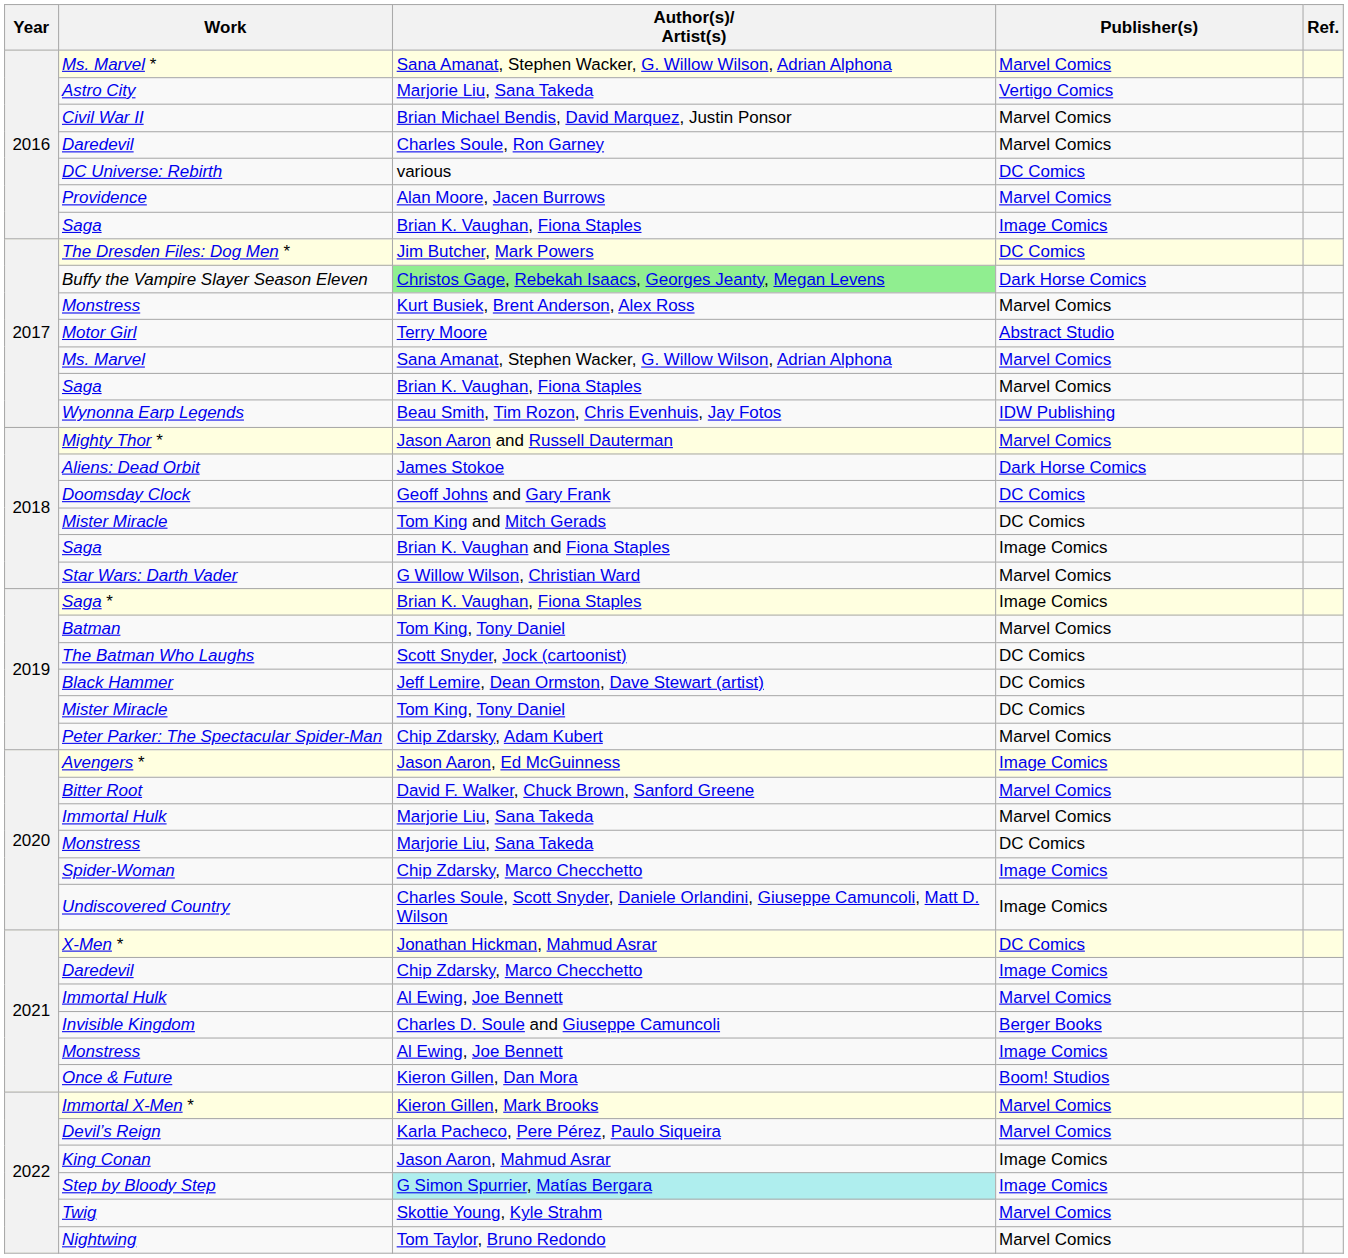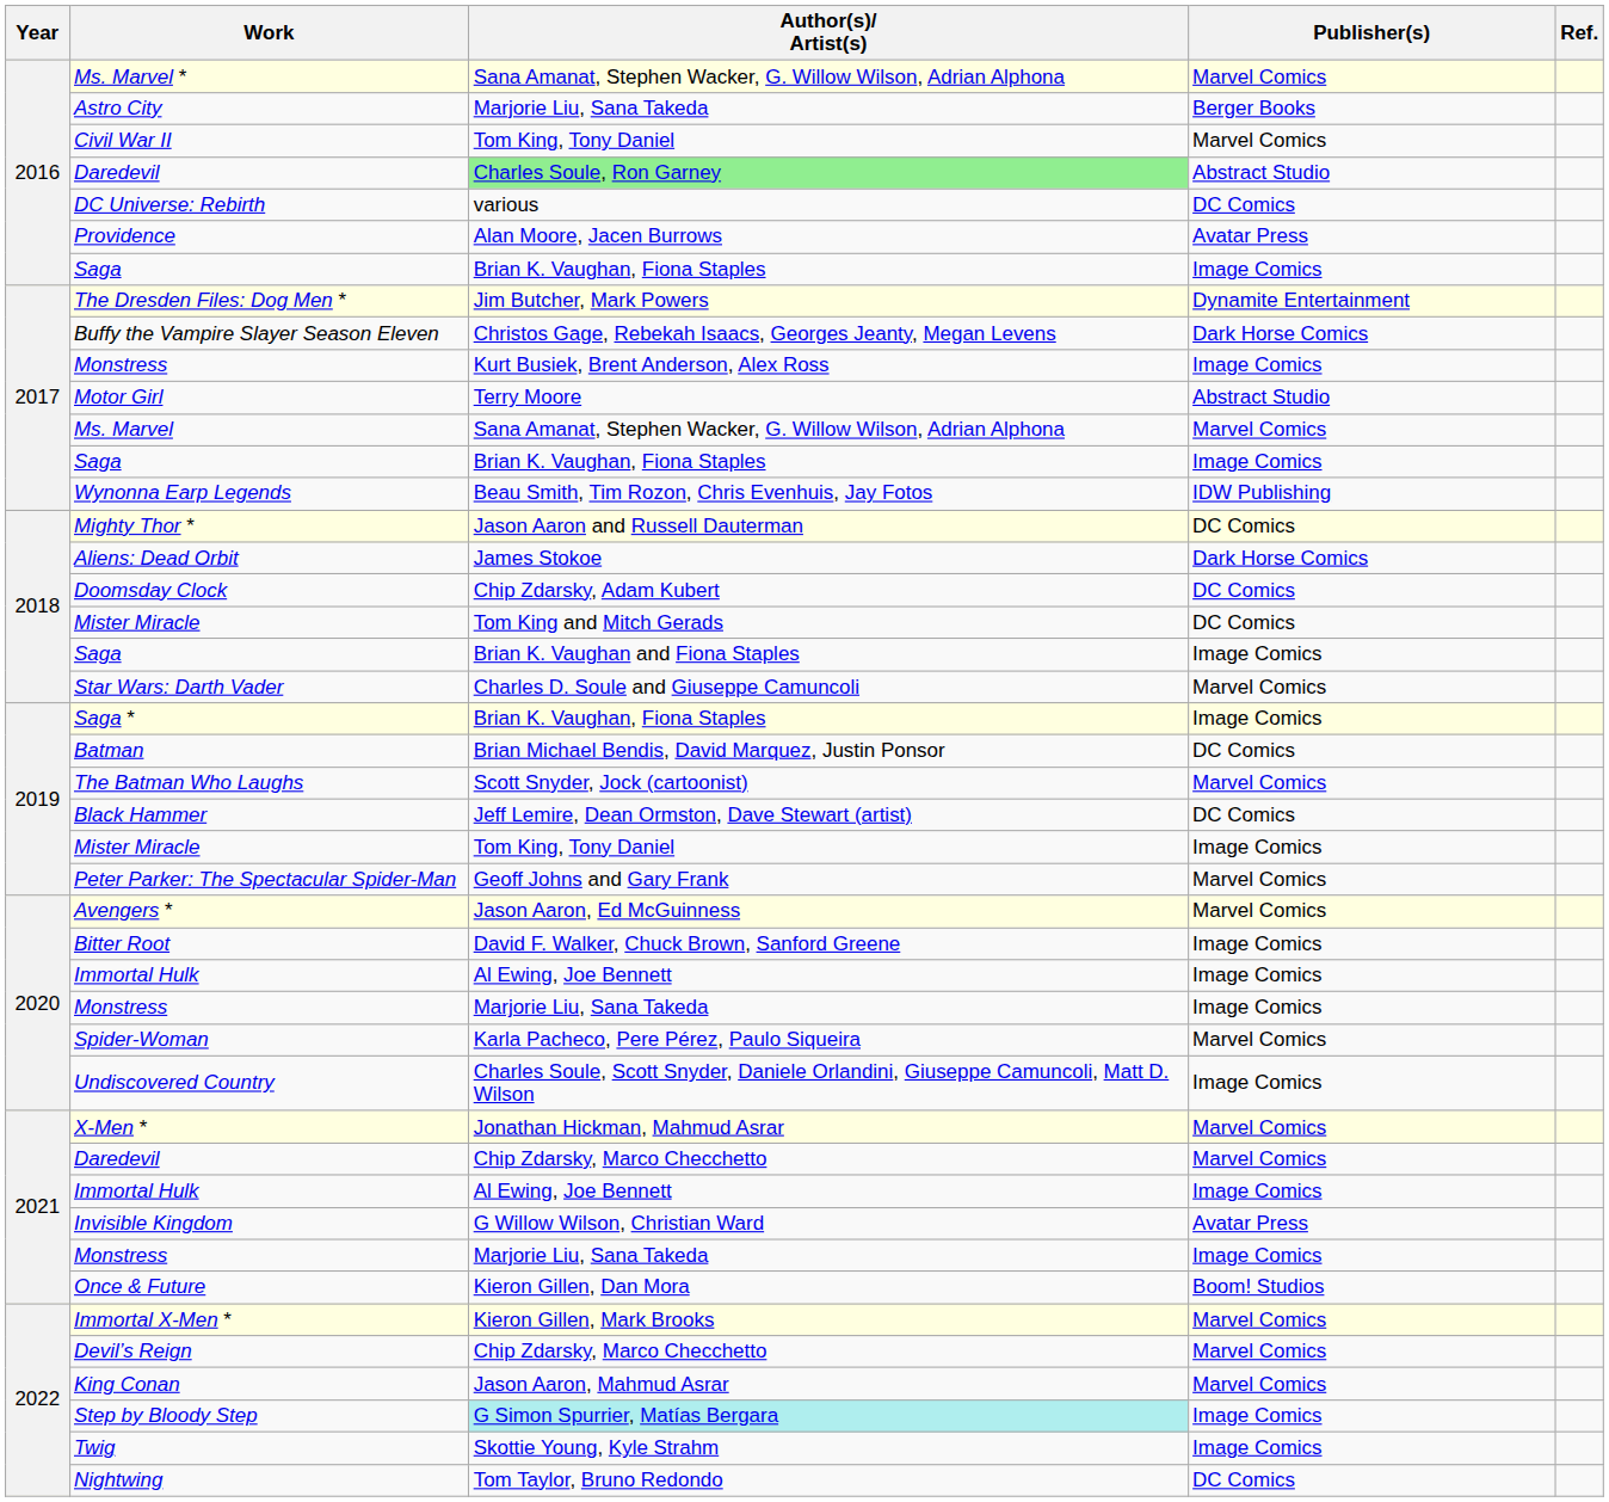 <table class="wikitable mw-collapsible" style="width:100%; margin:1em auto 1em auto;">
 <tr>
 <th style="width:4%;" scope="col">Year</th>
 <th style="width:25%;" scope="col">Work</th>
 <th style="width:45%;" scope="col" class="unsortable">Author(s)/<br>Artist(s)</th>
 <th style="width:23%;" scope="col" class="unsortable">Publisher(s)</th>
 <th style="width:3%;" scope="col" class="unsortable">Ref.</th>
 </tr>
 <tr style="background:lightyellow;">
 <th scope="row" rowspan="7" style="text-align:center; font-weight:normal;">2016</th>
 <td><em><a href='#'>Ms. Marvel</a></em> *</td>
 <td><a href='#'>Sana Amanat</a>, Stephen Wacker, <a href='#'>G. Willow Wilson</a>, <a href='#'>Adrian Alphona</a></td>
 <td><a href='#'>Marvel Comics</a></td>
 <td></td>
 </tr>
 <tr>
 <td><em><a href='#'>Astro City</a></em></td>
 <td><a href='#'>Marjorie Liu</a>, <a href='#'>Sana Takeda</a></td>
-<td><a href='#'>Vertigo Comics</a></td>
+<td><a href='#'>Berger Books</a></td>
 <td></td>
 </tr>
 <tr>
 <td><em><a href='#'>Civil War II</a></em></td>
-<td><a href='#'>Brian Michael Bendis</a>, <a href='#'>David Marquez</a>, Justin Ponsor</td>
+<td><a href='#'>Tom King</a>, <a href='#'>Tony Daniel</a></td>
 <td>Marvel Comics</td>
 <td></td>
 </tr>
 <tr>
 <td><em><a href='#'>Daredevil</a></em></td>
-<td><a href='#'>Charles Soule</a>, <a href='#'>Ron Garney</a></td>
-<td>Marvel Comics</td>
+<td style="background: lightgreen;"><a href='#'>Charles Soule</a>, <a href='#'>Ron Garney</a></td>
+<td><a href='#'>Abstract Studio</a></td>
 <td></td>
 </tr>
 <tr>
 <td><em><a href='#'>DC Universe: Rebirth</a></em></td>
 <td>various</td>
 <td><a href='#'>DC Comics</a></td>
 <td></td>
 </tr>
 <tr>
 <td><em><a href='#'>Providence</a></em></td>
 <td><a href='#'>Alan Moore</a>, <a href='#'>Jacen Burrows</a></td>
-<td><a href='#'>Marvel Comics</a></td>
+<td><a href='#'>Avatar Press</a></td>
 <td></td>
 </tr>
 <tr>
 <td><em><a href='#'>Saga</a></em></td>
 <td><a href='#'>Brian K. Vaughan</a>, <a href='#'>Fiona Staples</a></td>
 <td><a href='#'>Image Comics</a></td>
 <td></td>
 </tr>
 <tr style="background:lightyellow;">
 <th scope="row" rowspan="7" style="text-align:center; font-weight:normal;">2017</th>
 <td><em><a href='#'>The Dresden Files: Dog Men</a></em> *</td>
 <td><a href='#'>Jim Butcher</a>, <a href='#'>Mark Powers</a></td>
-<td><a href='#'>DC Comics</a></td>
+<td><a href='#'>Dynamite Entertainment</a></td>
 <td></td>
 </tr>
 <tr>
 <td><em>Buffy the Vampire Slayer Season Eleven</em></td>
-<td style="background: lightgreen;"><a href='#'>Christos Gage</a>, <a href='#'>Rebekah Isaacs</a>, <a href='#'>Georges Jeanty</a>, <a href='#'>Megan Levens</a></td>
+<td><a href='#'>Christos Gage</a>, <a href='#'>Rebekah Isaacs</a>, <a href='#'>Georges Jeanty</a>, <a href='#'>Megan Levens</a></td>
 <td><a href='#'>Dark Horse Comics</a></td>
 <td></td>
 </tr>
 <tr>
 <td><em><a href='#'>Monstress</a></em></td>
 <td><a href='#'>Kurt Busiek</a>, <a href='#'>Brent Anderson</a>, <a href='#'>Alex Ross</a></td>
-<td>Marvel Comics</td>
+<td><a href='#'>Image Comics</a></td>
 <td></td>
 </tr>
 <tr>
 <td><em><a href='#'>Motor Girl</a></em></td>
 <td><a href='#'>Terry Moore</a></td>
 <td><a href='#'>Abstract Studio</a></td>
 <td></td>
 </tr>
 <tr>
 <td><em><a href='#'>Ms. Marvel</a></em></td>
 <td><a href='#'>Sana Amanat</a>, Stephen Wacker, <a href='#'>G. Willow Wilson</a>, <a href='#'>Adrian Alphona</a></td>
 <td><a href='#'>Marvel Comics</a></td>
 <td></td>
 </tr>
 <tr>
 <td><em><a href='#'>Saga</a></em></td>
 <td><a href='#'>Brian K. Vaughan</a>, <a href='#'>Fiona Staples</a></td>
-<td>Marvel Comics</td>
+<td><a href='#'>Image Comics</a></td>
 <td></td>
 </tr>
 <tr>
 <td><em><a href='#'>Wynonna Earp Legends</a></em></td>
 <td><a href='#'>Beau Smith</a>, <a href='#'>Tim Rozon</a>, <a href='#'>Chris Evenhuis</a>, <a href='#'>Jay Fotos</a></td>
 <td><a href='#'>IDW Publishing</a></td>
 <td></td>
 </tr>
 <tr style="background:lightyellow;">
 <th scope="row" rowspan="6" style="text-align:center; font-weight:normal;">2018</th>
 <td><em><a href='#'>Mighty Thor</a></em> *</td>
 <td><a href='#'>Jason Aaron</a> and <a href='#'>Russell Dauterman</a></td>
-<td><a href='#'>Marvel Comics</a></td>
+<td>DC Comics</td>
 <td></td>
 </tr>
 <tr>
 <td><em><a href='#'>Aliens: Dead Orbit</a></em></td>
 <td><a href='#'>James Stokoe</a></td>
 <td><a href='#'>Dark Horse Comics</a></td>
 <td></td>
 </tr>
 <tr>
 <td><em><a href='#'>Doomsday Clock</a></em></td>
-<td><a href='#'>Geoff Johns</a> and <a href='#'>Gary Frank</a></td>
+<td><a href='#'>Chip Zdarsky</a>, <a href='#'>Adam Kubert</a></td>
 <td><a href='#'>DC Comics</a></td>
 <td></td>
 </tr>
 <tr>
 <td><em><a href='#'>Mister Miracle</a></em></td>
 <td><a href='#'>Tom King</a> and <a href='#'>Mitch Gerads</a></td>
 <td>DC Comics</td>
 <td></td>
 </tr>
 <tr>
 <td><em><a href='#'>Saga</a></em></td>
 <td><a href='#'>Brian K. Vaughan</a> and <a href='#'>Fiona Staples</a></td>
 <td>Image Comics</td>
 <td></td>
 </tr>
 <tr>
 <td><em><a href='#'>Star Wars: Darth Vader</a></em></td>
-<td><a href='#'>G Willow Wilson</a>, <a href='#'>Christian Ward</a></td>
+<td><a href='#'>Charles D. Soule</a> and <a href='#'>Giuseppe Camuncoli</a></td>
 <td>Marvel Comics</td>
 <td></td>
 </tr>
 <tr style="background:lightyellow;">
 <th rowspan="6" scope="row" style="text-align:center; font-weight:normal;">2019</th>
 <td><em><a href='#'>Saga</a></em> *</td>
 <td><a href='#'>Brian K. Vaughan</a>, <a href='#'>Fiona Staples</a></td>
 <td>Image Comics</td>
 <td></td>
 </tr>
 <tr>
 <td><em><a href='#'>Batman</a></em></td>
-<td><a href='#'>Tom King</a>, <a href='#'>Tony Daniel</a></td>
-<td>Marvel Comics</td>
+<td><a href='#'>Brian Michael Bendis</a>, <a href='#'>David Marquez</a>, Justin Ponsor</td>
+<td>DC Comics</td>
 <td></td>
 </tr>
 <tr>
 <td><em><a href='#'>The Batman Who Laughs</a></em></td>
 <td><a href='#'>Scott Snyder</a>, <a href='#'>Jock (cartoonist)</a></td>
-<td>DC Comics</td>
+<td><a href='#'>Marvel Comics</a></td>
 <td></td>
 </tr>
 <tr>
 <td><em><a href='#'>Black Hammer</a></em></td>
 <td><a href='#'>Jeff Lemire</a>, <a href='#'>Dean Ormston</a>, <a href='#'>Dave Stewart (artist)</a></td>
 <td>DC Comics</td>
 <td></td>
 </tr>
 <tr>
 <td><em><a href='#'>Mister Miracle</a></em></td>
 <td><a href='#'>Tom King</a>, <a href='#'>Tony Daniel</a></td>
-<td>DC Comics</td>
+<td>Image Comics</td>
 <td></td>
 </tr>
 <tr>
 <td><em><a href='#'>Peter Parker: The Spectacular Spider-Man</a></em></td>
-<td><a href='#'>Chip Zdarsky</a>, <a href='#'>Adam Kubert</a></td>
+<td><a href='#'>Geoff Johns</a> and <a href='#'>Gary Frank</a></td>
 <td>Marvel Comics</td>
 <td></td>
 </tr>
 <tr style="background:lightyellow;">
 <th rowspan="6" scope="row" style="text-align:center; font-weight:normal;">2020</th>
 <td><em><a href='#'>Avengers</a></em> *</td>
 <td><a href='#'>Jason Aaron</a>, <a href='#'>Ed McGuinness</a></td>
-<td><a href='#'>Image Comics</a></td>
+<td>Marvel Comics</td>
 <td></td>
 </tr>
 <tr>
 <td><em><a href='#'>Bitter Root</a></em></td>
 <td><a href='#'>David F. Walker</a>, <a href='#'>Chuck Brown</a>, <a href='#'>Sanford Greene</a></td>
-<td><a href='#'>Marvel Comics</a></td>
+<td>Image Comics</td>
 <td></td>
 </tr>
 <tr>
 <td><em><a href='#'>Immortal Hulk</a></em></td>
-<td><a href='#'>Marjorie Liu</a>, <a href='#'>Sana Takeda</a></td>
-<td>Marvel Comics</td>
+<td><a href='#'>Al Ewing</a>, <a href='#'>Joe Bennett</a></td>
+<td>Image Comics</td>
 <td></td>
 </tr>
 <tr>
 <td><em><a href='#'>Monstress</a></em></td>
 <td><a href='#'>Marjorie Liu</a>, <a href='#'>Sana Takeda</a></td>
-<td>DC Comics</td>
+<td>Image Comics</td>
 <td></td>
 </tr>
 <tr>
 <td><em><a href='#'>Spider-Woman</a></em></td>
-<td><a href='#'>Chip Zdarsky</a>, <a href='#'>Marco Checchetto</a></td>
-<td><a href='#'>Image Comics</a></td>
+<td><a href='#'>Karla Pacheco</a>, <a href='#'>Pere Pérez</a>, <a href='#'>Paulo Siqueira</a></td>
+<td>Marvel Comics</td>
 <td></td>
 </tr>
 <tr>
 <td><em><a href='#'>Undiscovered Country</a></em></td>
 <td><a href='#'>Charles Soule</a>, <a href='#'>Scott Snyder</a>, <a href='#'>Daniele Orlandini</a>, <a href='#'>Giuseppe Camuncoli</a>, <a href='#'>Matt D. Wilson</a></td>
 <td>Image Comics</td>
 <td></td>
 </tr>
 <tr style="background:lightyellow;">
 <th rowspan="6" style="text-align:center; font-weight:normal;">2021</th>
 <td><em><a href='#'>X-Men</a></em> *</td>
 <td><a href='#'>Jonathan Hickman</a>, <a href='#'>Mahmud Asrar</a></td>
-<td><a href='#'>DC Comics</a></td>
+<td><a href='#'>Marvel Comics</a></td>
 <td></td>
 </tr>
 <tr>
 <td><em><a href='#'>Daredevil</a></em></td>
 <td><a href='#'>Chip Zdarsky</a>, <a href='#'>Marco Checchetto</a></td>
-<td><a href='#'>Image Comics</a></td>
+<td><a href='#'>Marvel Comics</a></td>
 <td></td>
 </tr>
 <tr>
 <td><em><a href='#'>Immortal Hulk</a></em></td>
 <td><a href='#'>Al Ewing</a>, <a href='#'>Joe Bennett</a></td>
-<td><a href='#'>Marvel Comics</a></td>
+<td><a href='#'>Image Comics</a></td>
 <td></td>
 </tr>
 <tr>
 <td><em><a href='#'>Invisible Kingdom</a></em></td>
-<td><a href='#'>Charles D. Soule</a> and <a href='#'>Giuseppe Camuncoli</a></td>
-<td><a href='#'>Berger Books</a></td>
+<td><a href='#'>G Willow Wilson</a>, <a href='#'>Christian Ward</a></td>
+<td><a href='#'>Avatar Press</a></td>
 <td></td>
 </tr>
 <tr>
 <td><em><a href='#'>Monstress</a></em></td>
-<td><a href='#'>Al Ewing</a>, <a href='#'>Joe Bennett</a></td>
+<td><a href='#'>Marjorie Liu</a>, <a href='#'>Sana Takeda</a></td>
 <td><a href='#'>Image Comics</a></td>
 <td></td>
 </tr>
 <tr>
 <td><em><a href='#'>Once & Future</a></em></td>
 <td><a href='#'>Kieron Gillen</a>, <a href='#'>Dan Mora</a></td>
 <td><a href='#'>Boom! Studios</a></td>
 <td></td>
 </tr>
 <tr style="background:lightyellow;">
 <th rowspan="6" style="text-align:center; font-weight:normal;">2022</th>
 <td><em><a href='#'>Immortal X-Men</a></em> *</td>
 <td><a href='#'>Kieron Gillen</a>, <a href='#'>Mark Brooks</a></td>
 <td><a href='#'>Marvel Comics</a></td>
 <td></td>
 </tr>
 <tr>
 <td><em><a href='#'>Devil’s Reign</a></em></td>
-<td><a href='#'>Karla Pacheco</a>, <a href='#'>Pere Pérez</a>, <a href='#'>Paulo Siqueira</a></td>
+<td><a href='#'>Chip Zdarsky</a>, <a href='#'>Marco Checchetto</a></td>
 <td><a href='#'>Marvel Comics</a></td>
 <td></td>
 </tr>
 <tr>
 <td><em><a href='#'>King Conan</a></em></td>
 <td><a href='#'>Jason Aaron</a>, <a href='#'>Mahmud Asrar</a></td>
-<td>Image Comics</td>
+<td><a href='#'>Marvel Comics</a></td>
 <td></td>
 </tr>
 <tr>
 <td><em><a href='#'>Step by Bloody Step</a></em></td>
 <td style="background: paleturquoise;"><a href='#'>G Simon Spurrier</a>, <a href='#'>Matías Bergara</a></td>
 <td><a href='#'>Image Comics</a></td>
 <td></td>
 </tr>
 <tr>
 <td><em><a href='#'>Twig</a></em></td>
 <td><a href='#'>Skottie Young</a>, <a href='#'>Kyle Strahm</a></td>
-<td><a href='#'>Marvel Comics</a></td>
+<td><a href='#'>Image Comics</a></td>
 <td></td>
 </tr>
 <tr>
 <td><em><a href='#'>Nightwing</a></em></td>
 <td><a href='#'>Tom Taylor</a>, <a href='#'>Bruno Redondo</a></td>
-<td>Marvel Comics</td>
+<td><a href='#'>DC Comics</a></td>
 <td></td>
 </tr>
 </table>
